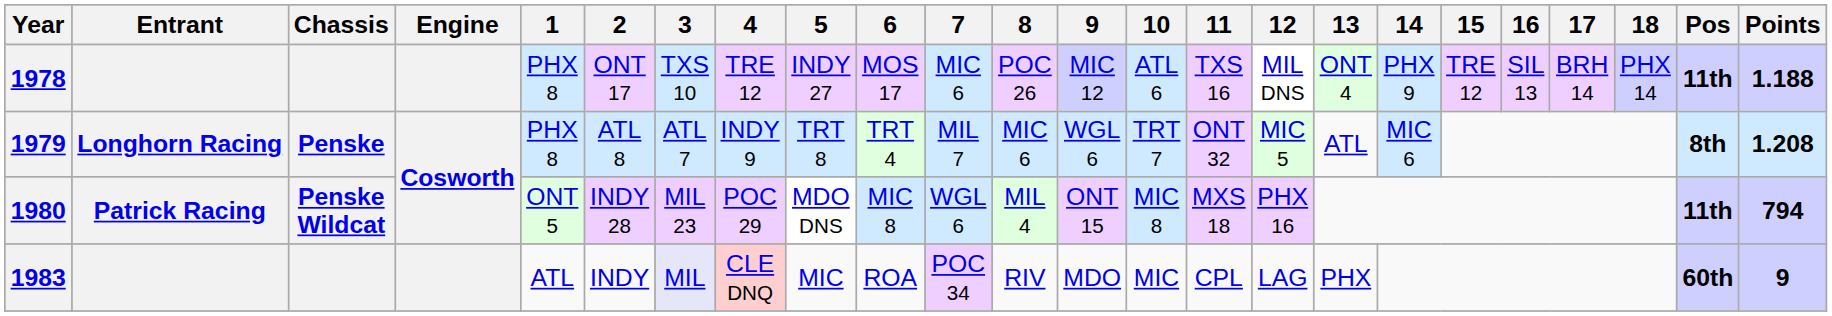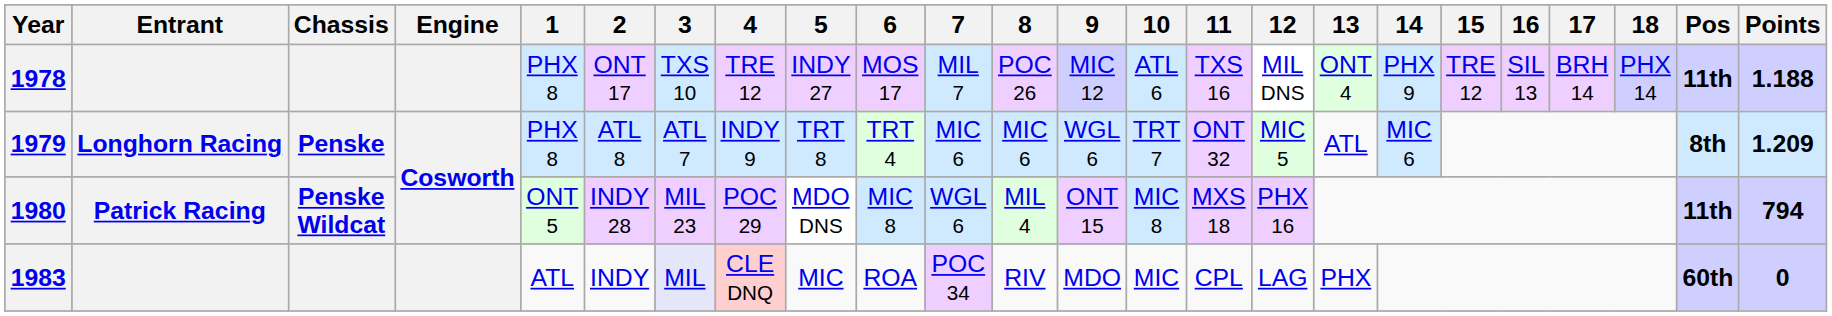 <table class="wikitable" style="text-align:center; font-size:90%">
 <tr>
 <th>Year</th>
 <th>Entrant</th>
 <th>Chassis</th>
 <th>Engine</th>
 <th>1</th>
 <th>2</th>
 <th>3</th>
 <th>4</th>
 <th>5</th>
 <th>6</th>
 <th>7</th>
 <th>8</th>
 <th>9</th>
 <th>10</th>
 <th>11</th>
 <th>12</th>
 <th>13</th>
 <th>14</th>
 <th>15</th>
 <th>16</th>
 <th>17</th>
 <th>18</th>
 <th>Pos</th>
 <th>Points</th>
 </tr>
 <tr>
 <th><a href='#'>1978</a></th>
 <th></th>
 <th></th>
 <th></th>
 <td style="background:#CFEAFF;"><a href='#'>PHX</a><br><small>8</small></td>
 <td style="background:#EFCFFF;"><a href='#'>ONT</a><br><small>17</small></td>
 <td style="background:#CFEAFF;"><a href='#'>TXS</a><br><small>10</small></td>
 <td style="background:#EFCFFF;"><a href='#'>TRE</a><br><small>12</small></td>
 <td style="background:#EFCFFF;"><a href='#'>INDY</a><br><small>27</small></td>
 <td style="background:#EFCFFF;"><a href='#'>MOS</a><br><small>17</small></td>
-<td style="background:#CFEAFF;"><a href='#'>MIC</a><br><small>6</small></td>
+<td style="background:#CFEAFF;"><a href='#'>MIL</a><br><small>7</small></td>
 <td style="background:#EFCFFF;"><a href='#'>POC</a><br><small>26</small></td>
 <td style="background:#CFCFFF;"><a href='#'>MIC</a><br><small>12</small></td>
 <td style="background:#CFEAFF;"><a href='#'>ATL</a><br><small>6</small></td>
 <td style="background:#EFCFFF;"><a href='#'>TXS</a><br><small>16</small></td>
 <td style="background:#FFFFFF;"><a href='#'>MIL</a><br><small>DNS</small></td>
 <td style="background:#DFFFDF;"><a href='#'>ONT</a><br><small>4</small></td>
 <td style="background:#CFEAFF;"><a href='#'>PHX</a><br><small>9</small></td>
 <td style="background:#EFCFFF;"><a href='#'>TRE</a><br><small>12</small></td>
 <td style="background:#EFCFFF;"><a href='#'>SIL</a><br><small>13</small></td>
 <td style="background:#EFCFFF;"><a href='#'>BRH</a><br><small>14</small></td>
 <td style="background:#CFCFFF;"><a href='#'>PHX</a><br><small>14</small></td>
 <th style="background:#CFCFFF;">11th</th>
 <th style="background:#CFCFFF;">1.188</th>
 </tr>
 <tr>
 <th><a href='#'>1979</a></th>
 <th><a href='#'>Longhorn Racing</a></th>
 <th><a href='#'>Penske</a></th>
 <th rowspan=2><a href='#'>Cosworth</a></th>
 <td style="background:#CFEAFF;"><a href='#'>PHX</a><br><small>8</small></td>
 <td style="background:#CFEAFF;"><a href='#'>ATL</a><br><small>8</small></td>
 <td style="background:#CFEAFF;"><a href='#'>ATL</a><br><small>7</small></td>
 <td style="background:#CFEAFF;"><a href='#'>INDY</a><br><small>9</small></td>
 <td style="background:#CFEAFF;"><a href='#'>TRT</a><br><small>8</small></td>
 <td style="background:#dfffdf;"><a href='#'>TRT</a><br><small>4</small></td>
-<td style="background:#CFEAFF;"><a href='#'>MIL</a><br><small>7</small></td>
+<td style="background:#CFEAFF;"><a href='#'>MIC</a><br><small>6</small></td>
 <td style="background:#CFEAFF;"><a href='#'>MIC</a><br><small>6</small></td>
 <td style="background:#CFEAFF;"><a href='#'>WGL</a><br><small>6</small></td>
 <td style="background:#CFEAFF;"><a href='#'>TRT</a><br><small>7</small></td>
 <td style="background:#EFCFFF;"><a href='#'>ONT</a><br><small>32</small></td>
 <td style="background:#dfffdf;"><a href='#'>MIC</a><br><small>5</small></td>
 <td><a href='#'>ATL</a></td>
 <td style="background:#CFEAFF;"><a href='#'>MIC</a><br><small>6</small></td>
 <td colspan=4></td>
 <th style="background:#CFEAFF;">8th</th>
-<th style="background:#CFEAFF;">1.208</th>
+<th style="background:#CFEAFF;">1.209</th>
 </tr>
 <tr>
 <th><a href='#'>1980</a></th>
 <th><a href='#'>Patrick Racing</a></th>
 <th><a href='#'>Penske</a> <br> <a href='#'>Wildcat</a></th>
 <td style="background:#dfffdf;"><a href='#'>ONT</a><br><small>5</small></td>
 <td style="background:#EFCFFF;"><a href='#'>INDY</a><br><small>28</small></td>
 <td style="background:#EFCFFF;"><a href='#'>MIL</a><br><small>23</small></td>
 <td style="background:#EFCFFF;"><a href='#'>POC</a><br><small>29</small></td>
 <td style="background:#FFFFFF;"><a href='#'>MDO</a><br><small>DNS</small></td>
 <td style="background:#CFEAFF;"><a href='#'>MIC</a><br><small>8</small></td>
 <td style="background:#CFEAFF;"><a href='#'>WGL</a><br><small>6</small></td>
 <td style="background:#dfffdf;"><a href='#'>MIL</a><br><small>4</small></td>
 <td style="background:#EFCFFF;"><a href='#'>ONT</a><br><small>15</small></td>
 <td style="background:#CFEAFF;"><a href='#'>MIC</a><br><small>8</small></td>
 <td style="background:#EFCFFF;"><a href='#'>MXS</a><br><small>18</small></td>
 <td style="background:#EFCFFF;"><a href='#'>PHX</a><br><small>16</small></td>
 <td colspan=6></td>
 <th style="background:#CFCFFF;">11th</th>
 <th style="background:#CFCFFF;">794</th>
 </tr>
 <tr>
 <th><a href='#'>1983</a></th>
 <th></th>
 <th></th>
 <th></th>
 <td><a href='#'>ATL</a></td>
 <td><a href='#'>INDY</a></td>
 <td style="background: lavender;"><a href='#'>MIL</a></td>
 <td style="background:#FFCFCF;"><a href='#'>CLE</a><br><small>DNQ</small></td>
 <td><a href='#'>MIC</a></td>
 <td><a href='#'>ROA</a></td>
 <td style="background:#EFCFFF;"><a href='#'>POC</a><br><small>34</small></td>
 <td><a href='#'>RIV</a></td>
 <td><a href='#'>MDO</a></td>
 <td><a href='#'>MIC</a></td>
 <td><a href='#'>CPL</a></td>
 <td><a href='#'>LAG</a></td>
 <td><a href='#'>PHX</a></td>
 <td colspan=5></td>
 <th style="background:#CFCFFF;">60th</th>
-<th style="background:#CFCFFF;">9</th>
+<th style="background:#CFCFFF;">0</th>
 </tr>
 </table>
